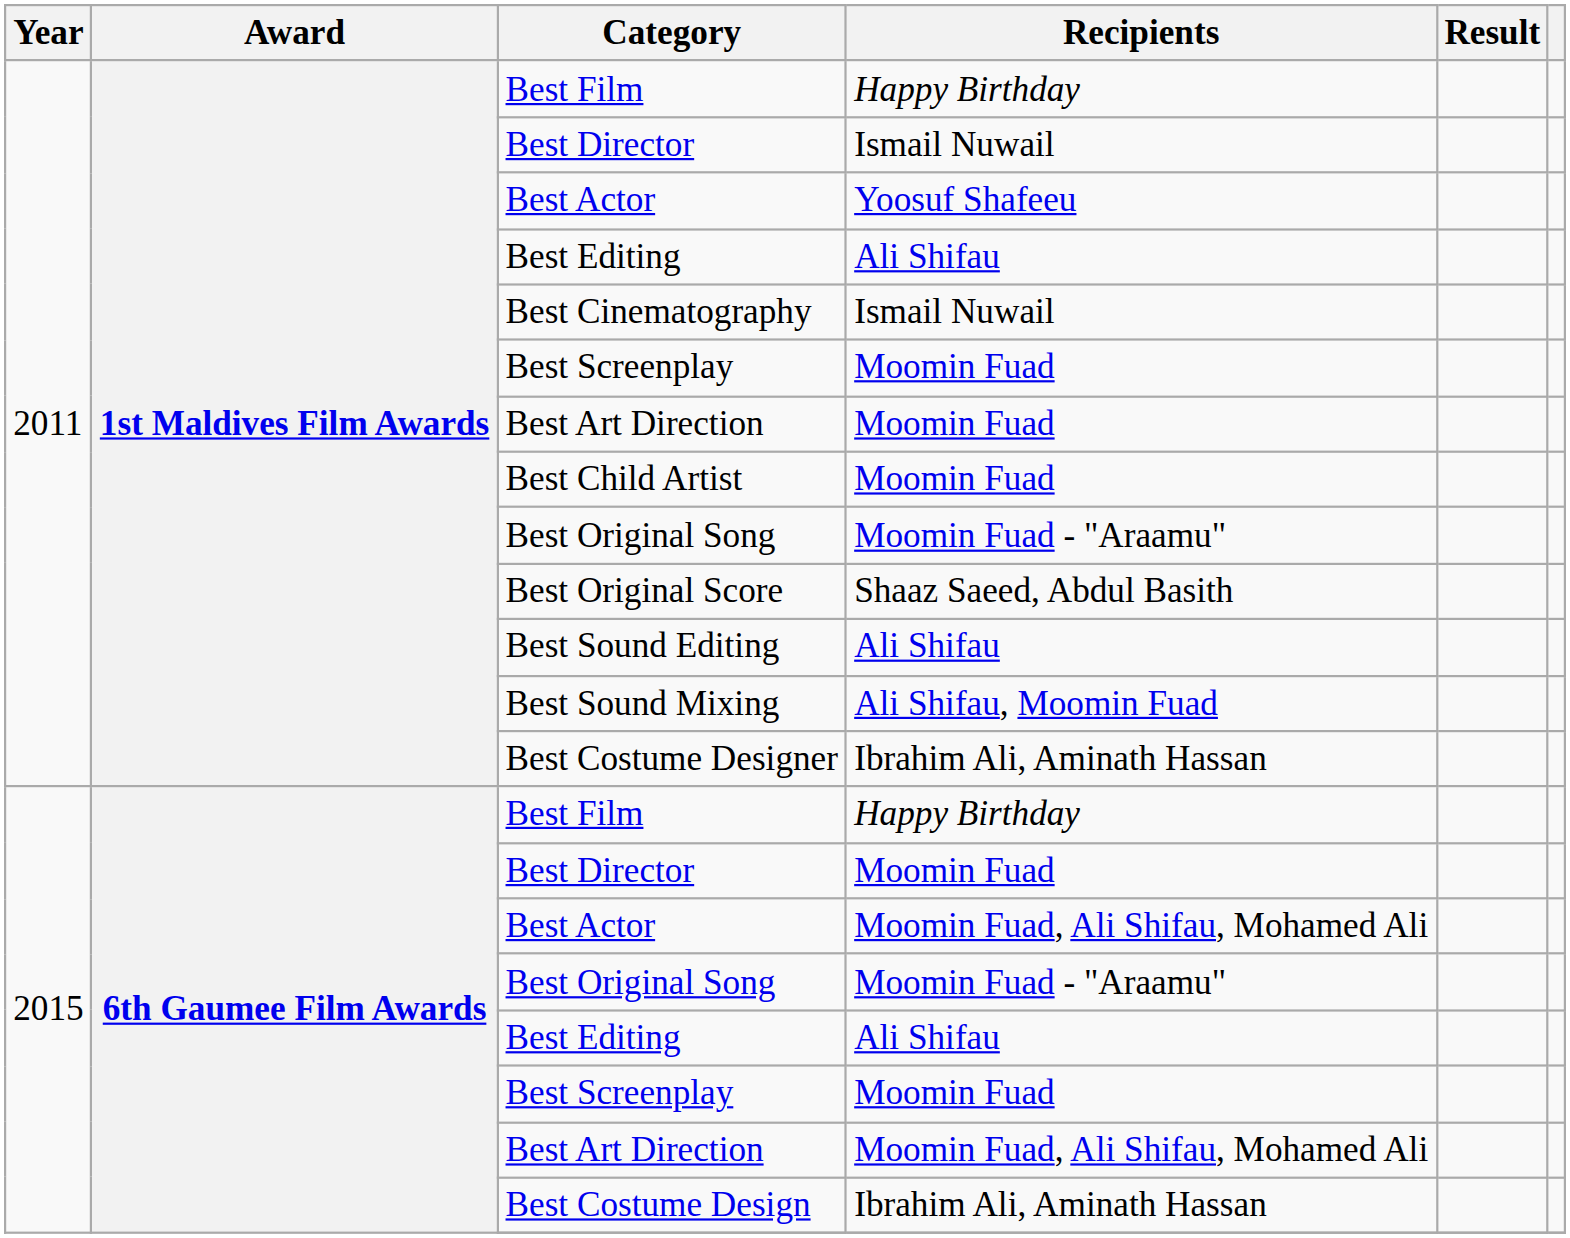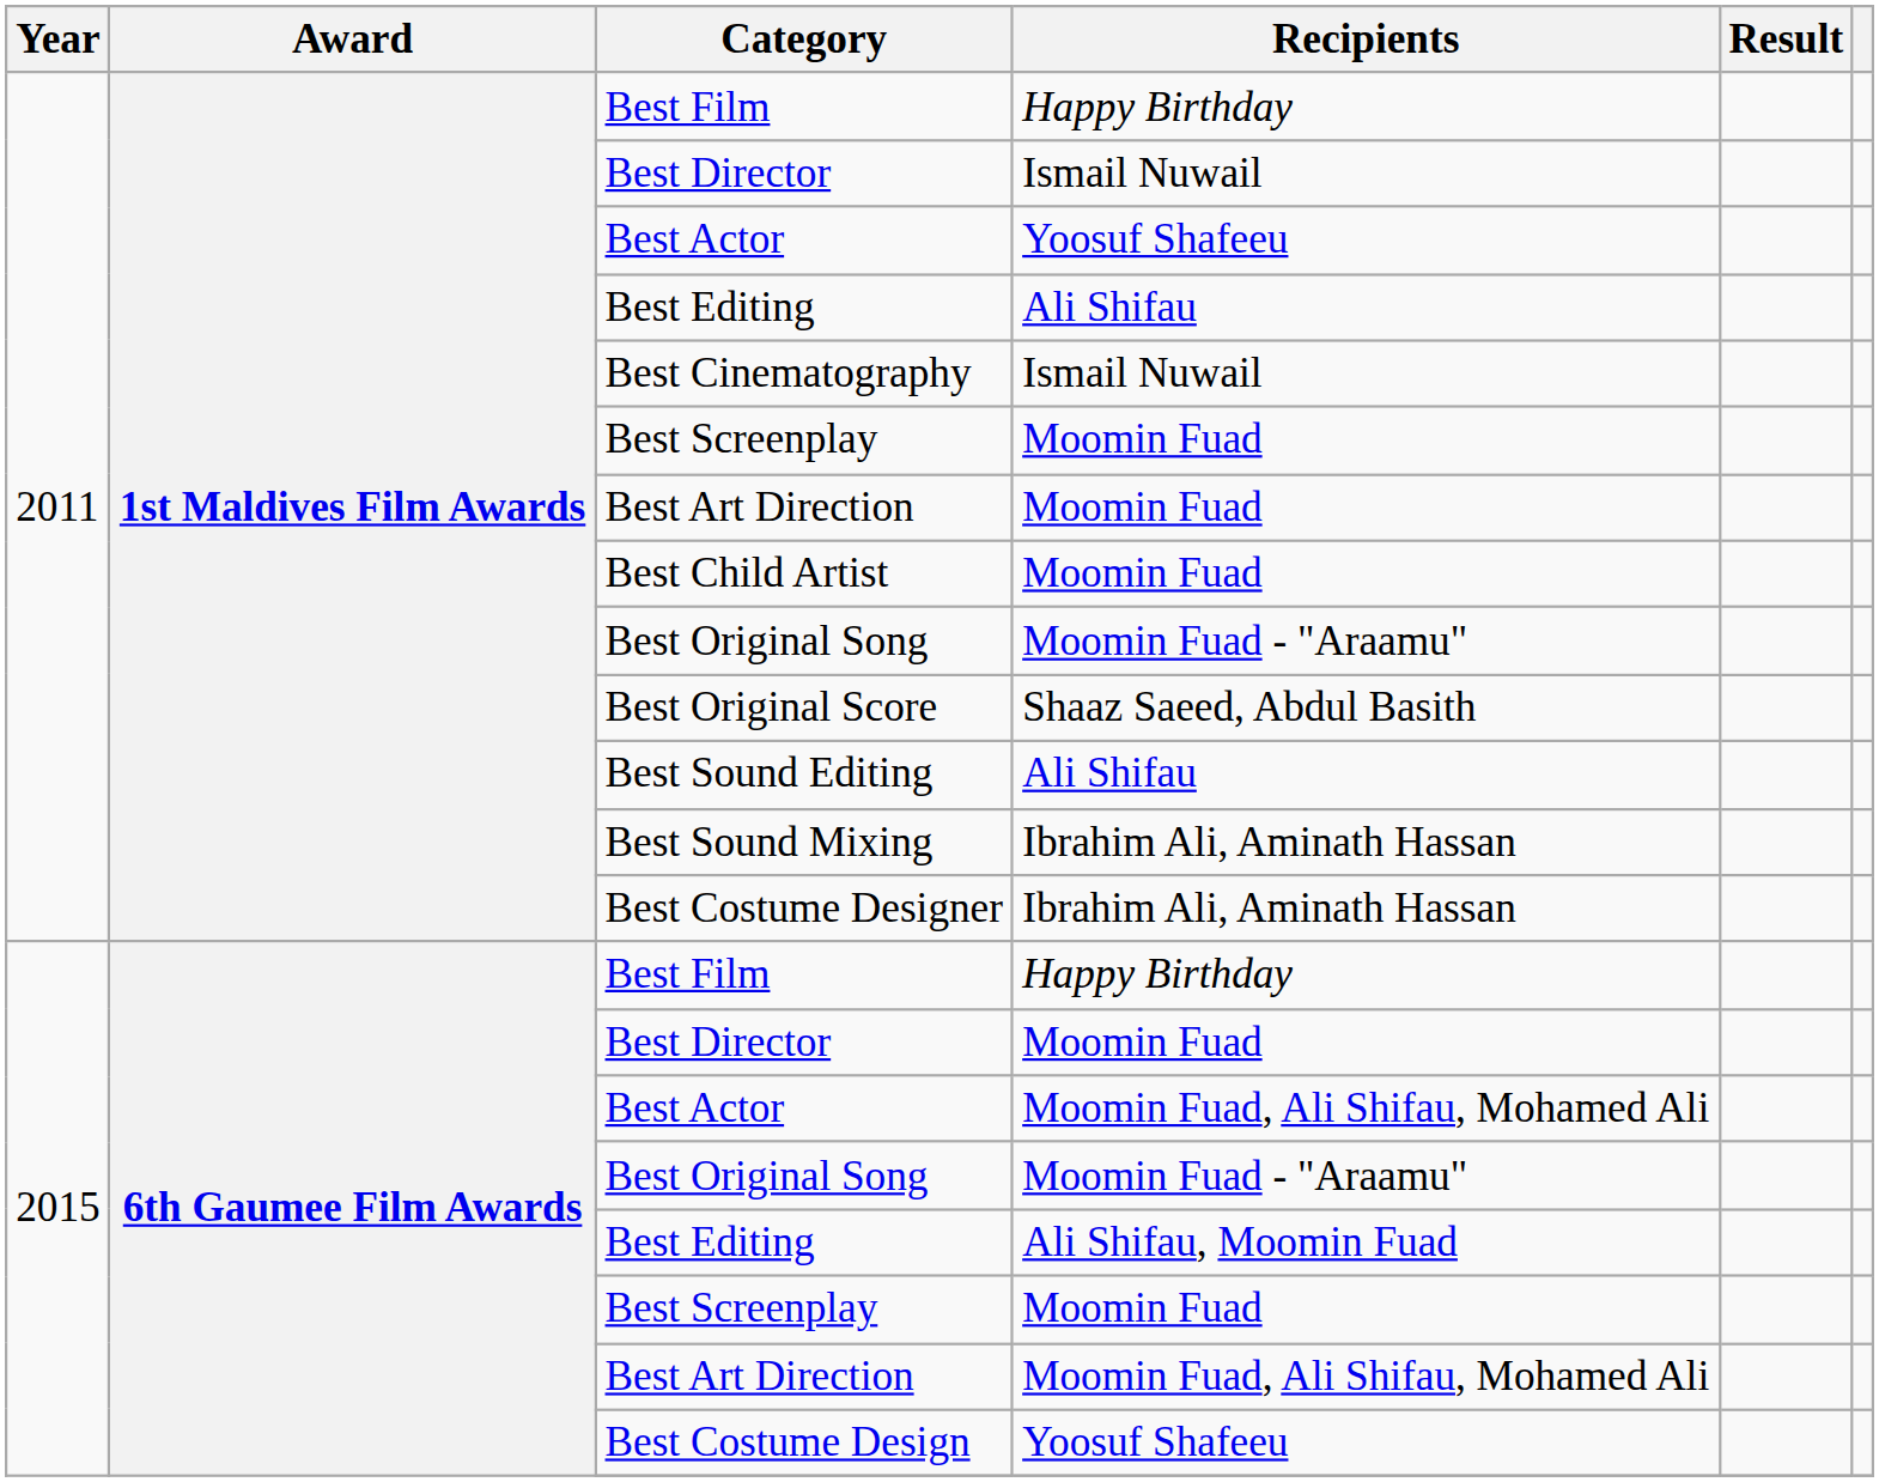 <table class="wikitable plainrowheaders sortable">
 <tr>
 <th scope="col">Year</th>
 <th scope="col">Award</th>
 <th scope="col">Category</th>
 <th scope="col">Recipients</th>
 <th scope="col">Result</th>
 <th scope="col" class="unsortable"></th>
 </tr>
 <tr>
 <td rowspan="13">2011</td>
 <th scope="row" rowspan="13"><a href='#'>1st Maldives Film Awards</a></th>
 <td><a href='#'>Best Film</a></td>
 <td><em>Happy Birthday</em></td>
 <td></td>
 <td style="text-align:center;"></td>
 </tr>
 <tr>
 <td><a href='#'>Best Director</a></td>
 <td>Ismail Nuwail</td>
 <td></td>
 <td style="text-align:center;"></td>
 </tr>
 <tr>
 <td><a href='#'>Best Actor</a></td>
 <td><a href='#'>Yoosuf Shafeeu</a></td>
 <td></td>
 <td style="text-align:center;"></td>
 </tr>
 <tr>
 <td>Best Editing</td>
 <td><a href='#'>Ali Shifau</a></td>
 <td></td>
 <td style="text-align:center;"></td>
 </tr>
 <tr>
 <td>Best Cinematography</td>
 <td>Ismail Nuwail</td>
 <td></td>
 <td style="text-align:center;"></td>
 </tr>
 <tr>
 <td>Best Screenplay</td>
 <td><a href='#'>Moomin Fuad</a></td>
 <td></td>
 <td style="text-align:center;"></td>
 </tr>
 <tr>
 <td>Best Art Direction</td>
 <td><a href='#'>Moomin Fuad</a></td>
 <td></td>
 <td style="text-align:center;"></td>
 </tr>
 <tr>
 <td>Best Child Artist</td>
 <td><a href='#'>Moomin Fuad</a></td>
 <td></td>
 <td style="text-align:center;"></td>
 </tr>
 <tr>
 <td>Best Original Song</td>
 <td><a href='#'>Moomin Fuad</a> - "Araamu"</td>
 <td></td>
 <td style="text-align:center;"></td>
 </tr>
 <tr>
 <td>Best Original Score</td>
 <td>Shaaz Saeed, Abdul Basith</td>
 <td></td>
 <td style="text-align:center;"></td>
 </tr>
 <tr>
 <td>Best Sound Editing</td>
 <td><a href='#'>Ali Shifau</a></td>
 <td></td>
 <td style="text-align:center;"></td>
 </tr>
 <tr>
 <td>Best Sound Mixing</td>
-<td><a href='#'>Ali Shifau</a>, <a href='#'>Moomin Fuad</a></td>
+<td>Ibrahim Ali, Aminath Hassan</td>
 <td></td>
 <td style="text-align:center;"></td>
 </tr>
 <tr>
 <td>Best Costume Designer</td>
 <td>Ibrahim Ali, Aminath Hassan</td>
 <td></td>
 <td style="text-align:center;"></td>
 </tr>
 <tr>
 <td rowspan="10">2015</td>
 <th scope="row" rowspan="10"><a href='#'>6th Gaumee Film Awards</a></th>
 <td><a href='#'>Best Film</a></td>
 <td><em>Happy Birthday</em></td>
 <td></td>
 <td style="text-align:center;"></td>
 </tr>
 <tr>
 <td><a href='#'>Best Director</a></td>
 <td><a href='#'>Moomin Fuad</a></td>
 <td></td>
 <td style="text-align:center;"></td>
 </tr>
 <tr>
 <td><a href='#'>Best Actor</a></td>
 <td><a href='#'>Moomin Fuad</a>, <a href='#'>Ali Shifau</a>, Mohamed Ali</td>
 <td></td>
 <td style="text-align:center;"></td>
 </tr>
 <tr>
 <td><a href='#'>Best Original Song</a></td>
 <td><a href='#'>Moomin Fuad</a> - "Araamu"</td>
 <td></td>
 <td style="text-align:center;"></td>
 </tr>
 <tr>
 <td><a href='#'>Best Editing</a></td>
-<td><a href='#'>Ali Shifau</a></td>
+<td><a href='#'>Ali Shifau</a>, <a href='#'>Moomin Fuad</a></td>
 <td></td>
 <td style="text-align:center;"></td>
 </tr>
 <tr>
 <td><a href='#'>Best Screenplay</a></td>
 <td><a href='#'>Moomin Fuad</a></td>
 <td></td>
 <td style="text-align:center;"></td>
 </tr>
 <tr>
 <td><a href='#'>Best Art Direction</a></td>
 <td><a href='#'>Moomin Fuad</a>, <a href='#'>Ali Shifau</a>, Mohamed Ali</td>
 <td></td>
 <td style="text-align:center;"></td>
 </tr>
 <tr>
 <td><a href='#'>Best Costume Design</a></td>
-<td>Ibrahim Ali, Aminath Hassan</td>
+<td><a href='#'>Yoosuf Shafeeu</a></td>
 <td></td>
 <td style="text-align:center;"></td>
 </tr>
 <tr>
 </tr>
 </table>
